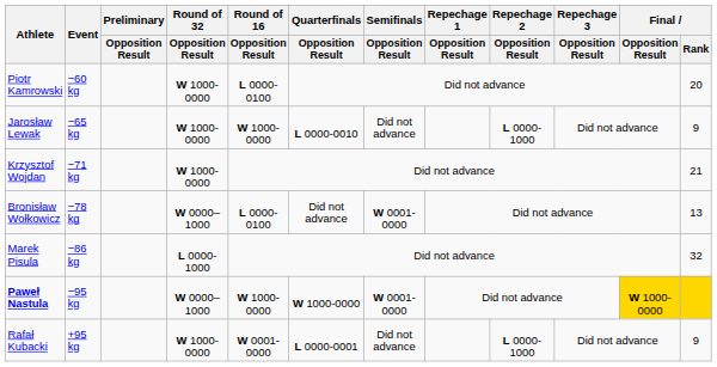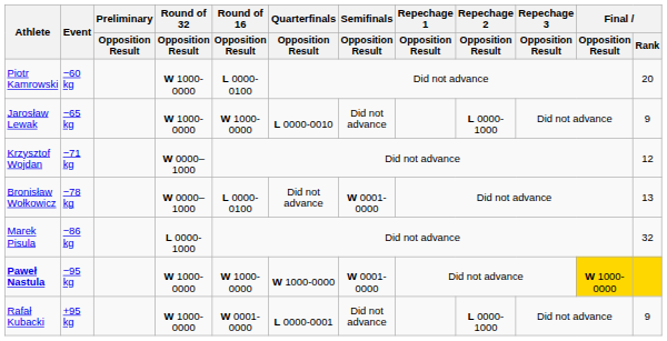 <table class="wikitable" style="font-size:90%">
 <tr>
 <th rowspan="2">Athlete</th>
 <th rowspan="2">Event</th>
 <th>Preliminary</th>
 <th>Round of 32</th>
 <th>Round of 16</th>
 <th>Quarterfinals</th>
 <th>Semifinals</th>
 <th>Repechage 1</th>
 <th>Repechage 2</th>
 <th>Repechage 3</th>
 <th colspan=2>Final / </th>
 </tr>
 <tr style="font-size:95%">
 <th>Opposition<br>Result</th>
 <th>Opposition<br>Result</th>
 <th>Opposition<br>Result</th>
 <th>Opposition<br>Result</th>
 <th>Opposition<br>Result</th>
 <th>Opposition<br>Result</th>
 <th>Opposition<br>Result</th>
 <th>Opposition<br>Result</th>
 <th>Opposition<br>Result</th>
 <th>Rank</th>
 </tr>
 <tr align=center>
 <td align=left><a href='#'>Piotr Kamrowski</a></td>
 <td align=left><a href='#'>−60 kg</a></td>
 <td></td>
 <td><br><strong>W</strong> 1000-0000</td>
 <td><br><strong>L</strong> 0000-0100</td>
 <td colspan=6>Did not advance</td>
 <td>20</td>
 </tr>
 <tr align=center>
 <td align=left><a href='#'>Jarosław Lewak</a></td>
 <td align=left><a href='#'>−65 kg</a></td>
 <td></td>
 <td><br><strong>W</strong> 1000-0000</td>
 <td><br><strong>W</strong> 1000-0000</td>
 <td><br><strong>L</strong> 0000-0010</td>
 <td colspan=1>Did not advance</td>
 <td></td>
 <td><br><strong>L</strong> 0000-1000</td>
 <td colspan=2>Did not advance</td>
 <td>9</td>
 </tr>
 <tr align=center>
 <td align=left><a href='#'>Krzysztof Wojdan</a></td>
 <td align=left><a href='#'>−71 kg</a></td>
 <td></td>
-<td><br><strong>W</strong> 1000-0000</td>
+<td><br><strong>W</strong> 0000–1000</td>
 <td colspan=7>Did not advance</td>
-<td>21</td>
+<td>12</td>
 </tr>
 <tr align=center>
 <td align=left><a href='#'>Bronisław Wołkowicz</a></td>
 <td align=left><a href='#'>−78 kg</a></td>
 <td></td>
 <td><br><strong>W</strong> 0000–1000</td>
 <td><br><strong>L</strong> 0000-0100</td>
 <td colspan=1>Did not advance</td>
 <td><br><strong>W</strong> 0001-0000</td>
 <td colspan=4>Did not advance</td>
 <td>13</td>
 </tr>
 <tr align=center>
 <td align=left><a href='#'>Marek Pisula</a></td>
 <td align=left><a href='#'>−86 kg</a></td>
 <td></td>
 <td><br><strong>L</strong> 0000-1000</td>
 <td colspan=7>Did not advance</td>
 <td>32</td>
 </tr>
 <tr align=center>
 <td align=left><strong><a href='#'>Paweł Nastula</a></strong></td>
 <td align=left><a href='#'>−95 kg</a></td>
 <td></td>
-<td><br><strong>W</strong> 0000–1000</td>
+<td><br><strong>W</strong> 1000-0000</td>
 <td><br><strong>W</strong> 1000-0000</td>
 <td><br><strong>W</strong> 1000-0000</td>
 <td><br><strong>W</strong> 0001-0000</td>
 <td colspan=3>Did not advance</td>
 <td align="center" bgcolor='gold'><br><strong>W</strong> 1000-0000</td>
 <td align="center" bgcolor='gold'></td>
 </tr>
 <tr align=center>
 <td align=left><a href='#'>Rafał Kubacki</a></td>
 <td align=left><a href='#'>+95 kg</a></td>
 <td></td>
 <td><br><strong>W</strong> 1000-0000</td>
 <td><br><strong>W</strong> 0001-0000</td>
 <td><br><strong>L</strong> 0000-0001</td>
 <td colspan=1>Did not advance</td>
 <td></td>
 <td><br><strong>L</strong> 0000-1000</td>
 <td colspan=2>Did not advance</td>
 <td>9</td>
 </tr>
 </table>
